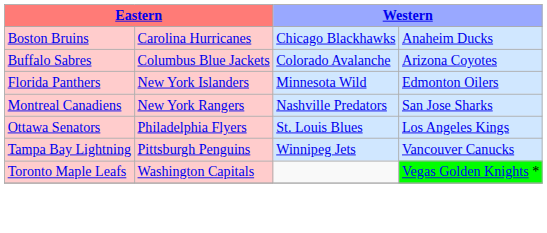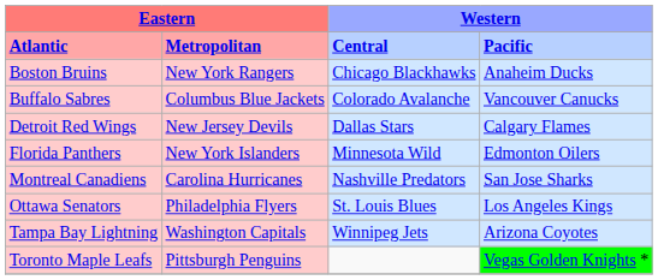 <table class="wikitable">
 <tr>
 <th colspan="2" style="background-color: #FF7B77;"><strong><a href='#'>Eastern</a></strong></th>
 <th colspan="2" style="background-color: #99A8FF;"><strong><a href='#'>Western</a></strong></th>
 </tr>
 <tr>
+<td style="background-color: #FFA7A7;"><strong><a href='#'>Atlantic</a></strong></td>
+<td style="background-color: #FFA7A7;"><strong><a href='#'>Metropolitan</a></strong></td>
+<td style="background-color: #B7D0FF;"><strong><a href='#'>Central</a></strong></td>
+<td style="background-color: #B7D0FF;"><strong><a href='#'>Pacific</a></strong></td>
+</tr>
+<tr>
 <td style="background-color: #FFCCCC;"><a href='#'>Boston Bruins</a></td>
-<td style="background-color: #FFCCCC;"><a href='#'>Carolina Hurricanes</a></td>
+<td style="background-color: #FFCCCC;"><a href='#'>New York Rangers</a></td>
 <td style="background-color: #D0E7FF;"><a href='#'>Chicago Blackhawks</a></td>
 <td style="background-color: #D0E7FF;"><a href='#'>Anaheim Ducks</a></td>
 </tr>
 <tr>
 <td style="background-color: #FFCCCC;"><a href='#'>Buffalo Sabres</a></td>
 <td style="background-color: #FFCCCC;"><a href='#'>Columbus Blue Jackets</a></td>
 <td style="background-color: #D0E7FF;"><a href='#'>Colorado Avalanche</a></td>
-<td style="background-color: #D0E7FF;"><a href='#'>Arizona Coyotes</a></td>
+<td style="background-color: #D0E7FF;"><a href='#'>Vancouver Canucks</a></td>
+</tr>
+<tr>
+<td style="background-color: #FFCCCC;"><a href='#'>Detroit Red Wings</a></td>
+<td style="background-color: #FFCCCC;"><a href='#'>New Jersey Devils</a></td>
+<td style="background-color: #D0E7FF;"><a href='#'>Dallas Stars</a></td>
+<td style="background-color: #D0E7FF;"><a href='#'>Calgary Flames</a></td>
 </tr>
 <tr>
 <td style="background-color: #FFCCCC;"><a href='#'>Florida Panthers</a></td>
 <td style="background-color: #FFCCCC;"><a href='#'>New York Islanders</a></td>
 <td style="background-color: #D0E7FF;"><a href='#'>Minnesota Wild</a></td>
 <td style="background-color: #D0E7FF;"><a href='#'>Edmonton Oilers</a></td>
 </tr>
 <tr>
 <td style="background-color: #FFCCCC;"><a href='#'>Montreal Canadiens</a></td>
-<td style="background-color: #FFCCCC;"><a href='#'>New York Rangers</a></td>
+<td style="background-color: #FFCCCC;"><a href='#'>Carolina Hurricanes</a></td>
 <td style="background-color: #D0E7FF;"><a href='#'>Nashville Predators</a></td>
 <td style="background-color: #D0E7FF;"><a href='#'>San Jose Sharks</a></td>
 </tr>
 <tr>
 <td style="background-color: #FFCCCC;"><a href='#'>Ottawa Senators</a></td>
 <td style="background-color: #FFCCCC;"><a href='#'>Philadelphia Flyers</a></td>
 <td style="background-color: #D0E7FF;"><a href='#'>St. Louis Blues</a></td>
 <td style="background-color: #D0E7FF;"><a href='#'>Los Angeles Kings</a></td>
 </tr>
 <tr>
 <td style="background-color: #FFCCCC;"><a href='#'>Tampa Bay Lightning</a></td>
-<td style="background-color: #FFCCCC;"><a href='#'>Pittsburgh Penguins</a></td>
+<td style="background-color: #FFCCCC;"><a href='#'>Washington Capitals</a></td>
 <td style="background-color: #D0E7FF;"><a href='#'>Winnipeg Jets</a></td>
-<td style="background-color: #D0E7FF;"><a href='#'>Vancouver Canucks</a></td>
+<td style="background-color: #D0E7FF;"><a href='#'>Arizona Coyotes</a></td>
 </tr>
 <tr>
 <td style="background-color: #FFCCCC;"><a href='#'>Toronto Maple Leafs</a></td>
-<td style="background-color: #FFCCCC;"><a href='#'>Washington Capitals</a></td>
+<td style="background-color: #FFCCCC;"><a href='#'>Pittsburgh Penguins</a></td>
 <td> </td>
 <td style="background-color: #00FF00;"><a href='#'>Vegas Golden Knights</a> *</td>
 </tr>
 <tr>
 </tr>
 </table>
